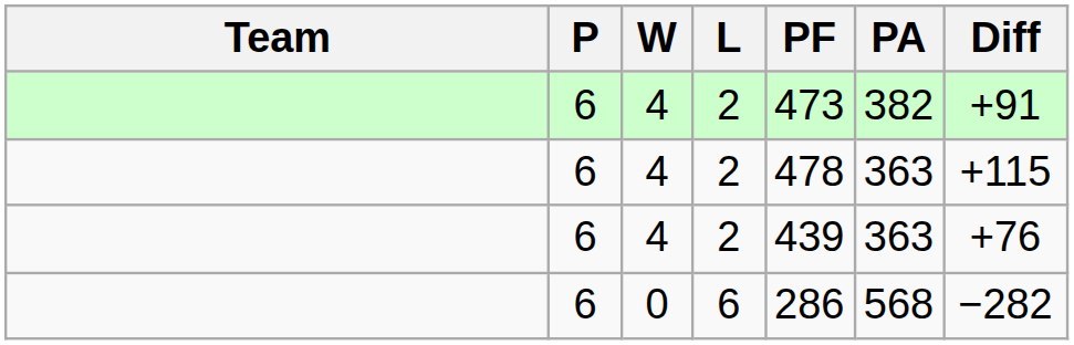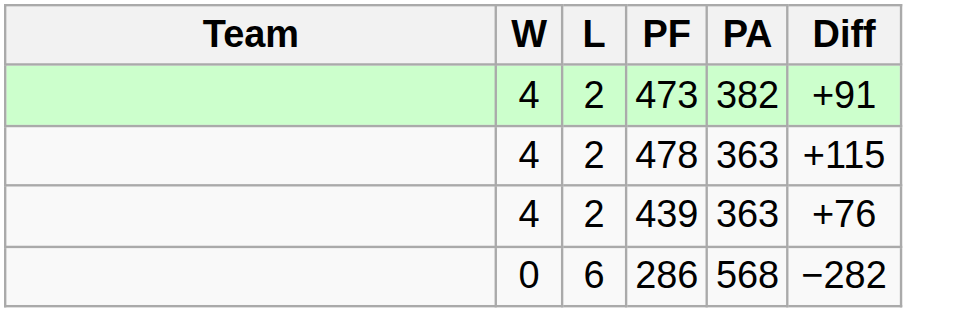 <table class=wikitable style="text-align:center">
 <tr>
 <th width=200>Team</th>
-<th width=20>P</th>
 <th width=20>W</th>
 <th width=20>L</th>
 <th width=20>PF</th>
 <th width=20>PA</th>
 <th width=40>Diff</th>
 </tr>
 <tr bgcolor=ccffcc>
 <td style="text-align:left"></td>
-<td>6</td>
 <td>4</td>
 <td>2</td>
 <td>473</td>
 <td>382</td>
 <td>+91</td>
 </tr>
 <tr>
 <td style="text-align:left"></td>
-<td>6</td>
 <td>4</td>
 <td>2</td>
 <td>478</td>
 <td>363</td>
 <td>+115</td>
 </tr>
 <tr>
 <td style="text-align:left"></td>
-<td>6</td>
 <td>4</td>
 <td>2</td>
 <td>439</td>
 <td>363</td>
 <td>+76</td>
 </tr>
 <tr>
 <td style="text-align:left"></td>
-<td>6</td>
 <td>0</td>
 <td>6</td>
 <td>286</td>
 <td>568</td>
 <td>−282</td>
 </tr>
 </table>
